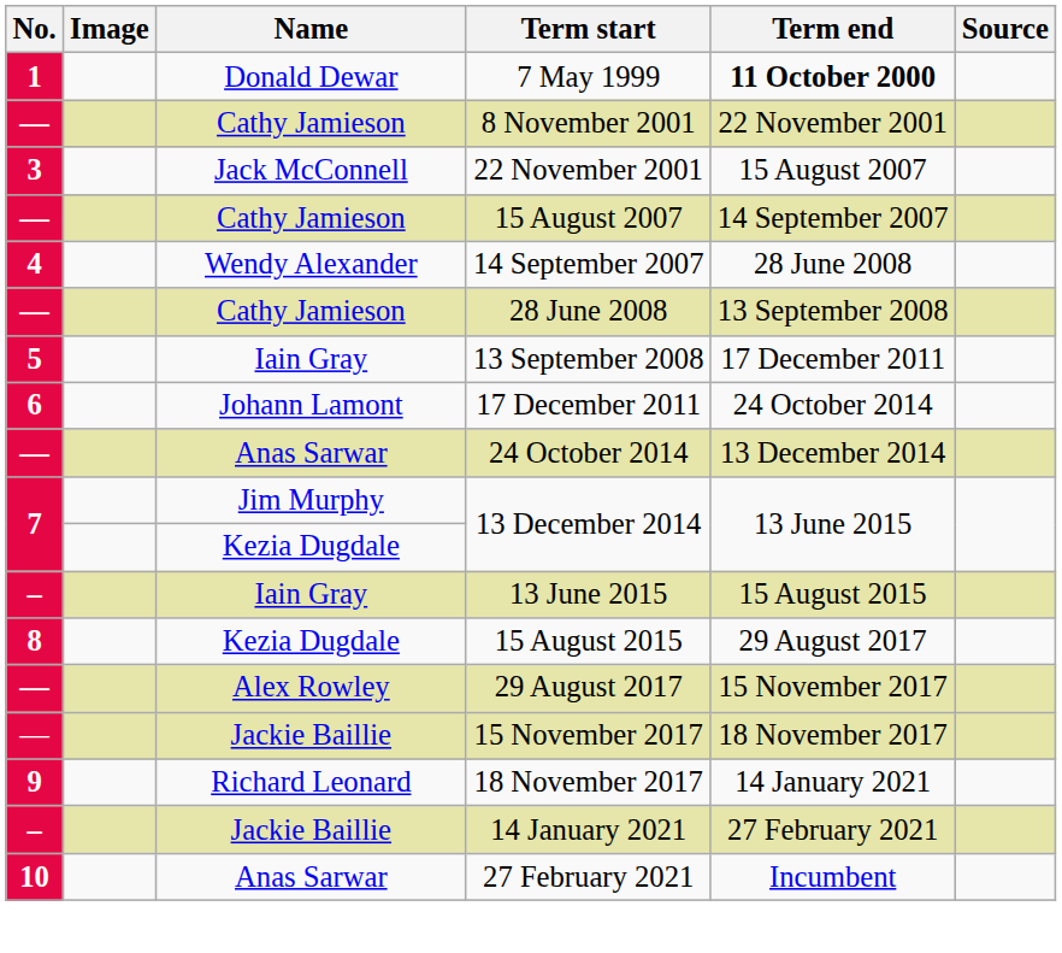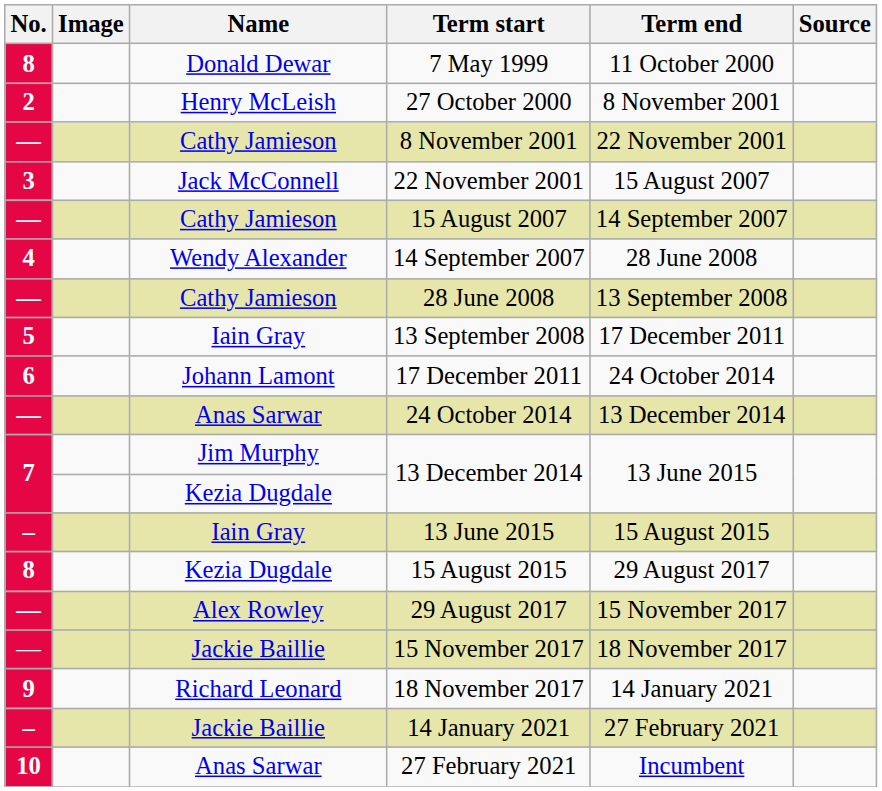 <table class="wikitable" style="font-size:100%; text-align:center;">
 <tr>
 <th>No.</th>
 <th>Image</th>
 <th style="width:160px">Name</th>
 <th>Term start</th>
 <th>Term end</th>
 <th>Source</th>
 </tr>
 <tr>
-<td style="background-color:#e50745; color:white"><strong>1</strong></td>
+<td style="background-color:#e50745; color:white"><strong>8</strong></td>
 <td></td>
 <td><a href='#'>Donald Dewar</a></td>
 <td>7 May 1999</td>
-<td><strong>11 October 2000</strong></td>
+<td>11 October 2000</td>
+<td></td>
+</tr>
+<tr>
+<td style="background-color:#e50745; color:white"><strong>2</strong></td>
+<td></td>
+<td><a href='#'>Henry McLeish</a></td>
+<td>27 October 2000</td>
+<td>8 November 2001</td>
 <td></td>
 </tr>
 <tr style="background:#e6e6aa;">
 <td style="background-color:#e50745; color:white"><strong>―</strong></td>
 <td></td>
 <td><a href='#'>Cathy Jamieson</a></td>
 <td>8 November 2001</td>
 <td>22 November 2001</td>
 <td></td>
 </tr>
 <tr>
 <td style="background-color:#e50745; color:white"><strong>3</strong></td>
 <td></td>
 <td><a href='#'>Jack McConnell</a></td>
 <td>22 November 2001</td>
 <td>15 August 2007</td>
 <td></td>
 </tr>
 <tr style="background:#e6e6aa;">
 <td style="background-color:#e50745; color:white"><strong>―</strong></td>
 <td></td>
 <td><a href='#'>Cathy Jamieson</a></td>
 <td>15 August 2007</td>
 <td>14 September 2007</td>
 <td></td>
 </tr>
 <tr>
 <td style="background-color:#e50745; color:white"><strong>4</strong></td>
 <td></td>
 <td><a href='#'>Wendy Alexander</a></td>
 <td>14 September 2007</td>
 <td>28 June 2008</td>
 <td></td>
 </tr>
 <tr style="background:#e6e6aa;">
 <td style="background-color:#e50745; color:white"><strong>―</strong></td>
 <td></td>
 <td><a href='#'>Cathy Jamieson</a></td>
 <td>28 June 2008</td>
 <td>13 September 2008</td>
 <td></td>
 </tr>
 <tr>
 <td style="background-color:#e50745; color:white"><strong>5</strong></td>
 <td></td>
 <td><a href='#'>Iain Gray</a></td>
 <td>13 September 2008</td>
 <td>17 December 2011</td>
 <td></td>
 </tr>
 <tr>
 <td style="background-color:#e50745; color:white"><strong>6</strong></td>
 <td></td>
 <td><a href='#'>Johann Lamont</a></td>
 <td>17 December 2011</td>
 <td>24 October 2014</td>
 <td></td>
 </tr>
 <tr style="background:#e6e6aa;">
 <td style="background-color:#e50745; color:white"><strong>—</strong></td>
 <td></td>
 <td><a href='#'>Anas Sarwar</a></td>
 <td>24 October 2014</td>
 <td>13 December 2014</td>
 <td></td>
 </tr>
 <tr>
 <td rowspan="2" style="background-color:#e50745; color:white"><strong>7</strong></td>
 <td></td>
 <td><a href='#'>Jim Murphy</a><br></td>
 <td rowspan="2">13 December 2014</td>
 <td rowspan="2">13 June 2015</td>
 <td rowspan="2"></td>
 </tr>
 <tr>
 <td></td>
 <td><a href='#'>Kezia Dugdale</a><br></td>
 </tr>
 <tr style="background:#e6e6aa;">
 <td style="background-color:#e50745; color:white"><strong>–</strong></td>
 <td></td>
 <td><a href='#'>Iain Gray</a></td>
 <td>13 June 2015</td>
 <td>15 August 2015</td>
 <td></td>
 </tr>
 <tr>
 <td style="background-color:#e50745; color:white"><strong>8</strong></td>
 <td></td>
 <td><a href='#'>Kezia Dugdale</a></td>
 <td>15 August 2015</td>
 <td>29 August 2017</td>
 <td></td>
 </tr>
 <tr style="background:#e6e6aa;">
 <td style="background-color:#e50745; color:white"><strong>―</strong></td>
 <td></td>
 <td><a href='#'>Alex Rowley</a></td>
 <td>29 August 2017</td>
 <td>15 November 2017</td>
 <td></td>
 </tr>
 <tr style="background:#e6e6aa;">
 <td style="background-color:#e50745; color:white">―</td>
 <td></td>
 <td><a href='#'>Jackie Baillie</a></td>
 <td>15 November 2017</td>
 <td>18 November 2017</td>
 <td></td>
 </tr>
 <tr>
 <td style="background-color:#e50745; color:white"><strong>9</strong></td>
 <td></td>
 <td><a href='#'>Richard Leonard</a></td>
 <td>18 November 2017</td>
 <td>14 January 2021</td>
 <td></td>
 </tr>
 <tr style="background:#e6e6aa;">
 <td style="background-color:#e50745; color:white"><strong>–</strong></td>
 <td></td>
 <td><a href='#'>Jackie Baillie</a></td>
 <td>14 January 2021</td>
 <td>27 February 2021</td>
 <td></td>
 </tr>
 <tr>
 <td style="background-color:#e50745; color:white"><strong>10 </strong></td>
 <td></td>
 <td><a href='#'>Anas Sarwar</a></td>
 <td>27 February 2021</td>
 <td><a href='#'>Incumbent</a></td>
 <td></td>
 </tr>
 </table>
